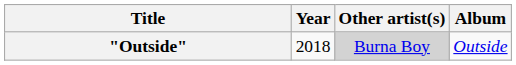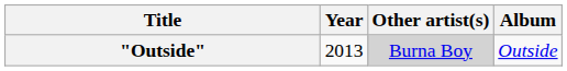 <table class="wikitable plainrowheaders" style="text-align:center;">
 <tr>
 <th scope="col" style="width:16em;">Title</th>
 <th scope="col" style="width:1em;">Year</th>
 <th scope="col">Other artist(s)</th>
 <th scope="col">Album</th>
 </tr>
 <tr>
 <th scope="row">"Outside"</th>
-<td>2018</td>
+<td>2013</td>
 <td style="background: lightgrey;"><a href='#'>Burna Boy</a></td>
 <td><em><a href='#'>Outside</a></em></td>
 </tr>
 </table>
